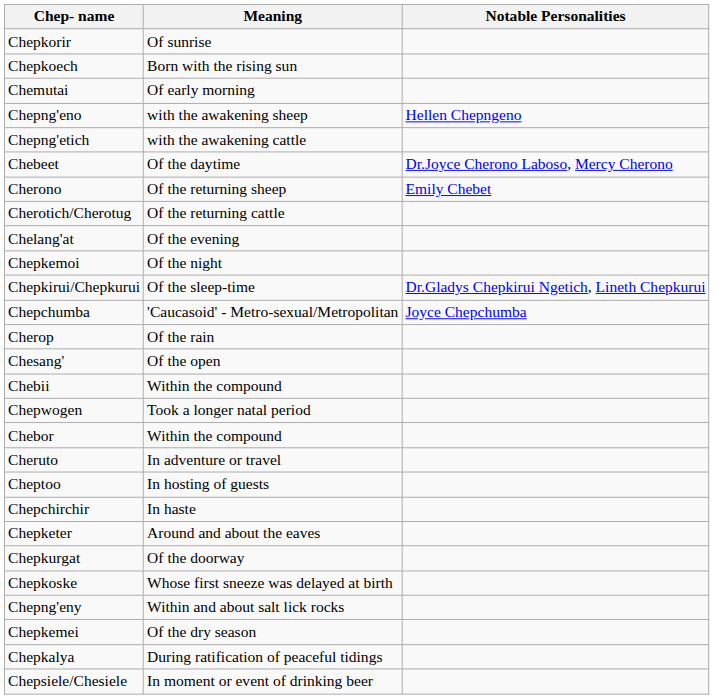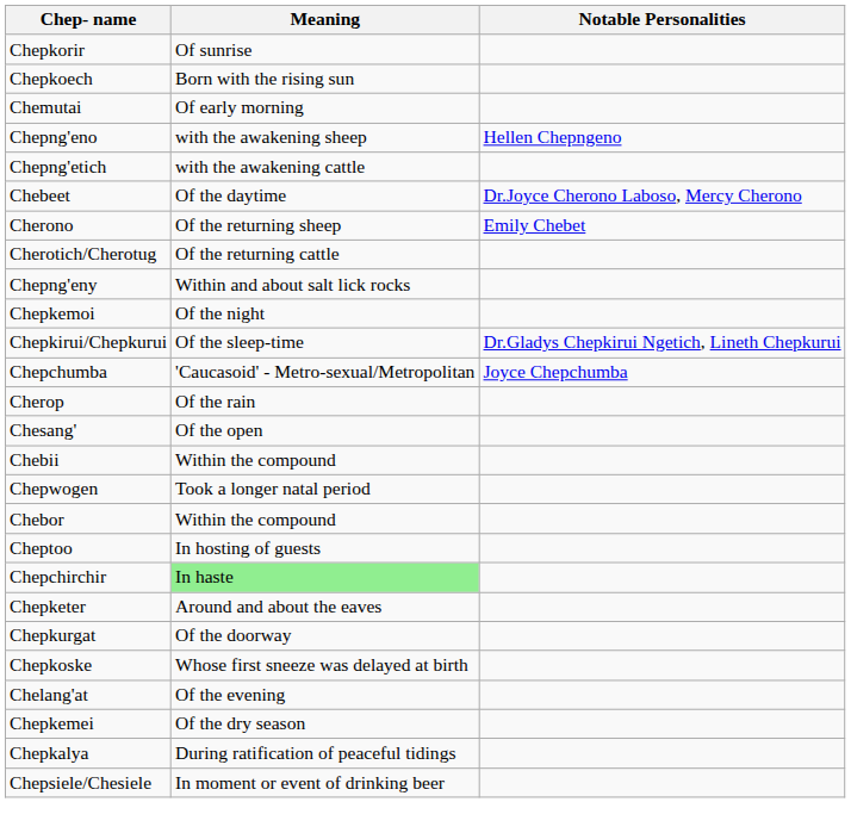 <table class="wikitable">
 <tr>
 <th>Chep- name</th>
 <th>Meaning</th>
 <th>Notable Personalities</th>
 </tr>
 <tr>
 <td>Chepkorir</td>
 <td>Of sunrise</td>
 <td></td>
 </tr>
 <tr>
 <td>Chepkoech</td>
 <td>Born with the rising sun</td>
 <td></td>
 </tr>
 <tr>
 <td>Chemutai</td>
 <td>Of early morning</td>
 <td></td>
 </tr>
 <tr>
 <td>Chepng'eno</td>
 <td>with the awakening sheep</td>
 <td><a href='#'>Hellen Chepngeno</a></td>
 </tr>
 <tr>
 <td>Chepng'etich</td>
 <td>with the awakening cattle</td>
 <td></td>
 </tr>
 <tr>
 <td>Chebeet</td>
 <td>Of the daytime</td>
 <td><a href='#'>Dr.Joyce Cherono Laboso</a>, <a href='#'>Mercy Cherono</a></td>
 </tr>
 <tr>
 <td>Cherono</td>
 <td>Of the returning sheep</td>
 <td><a href='#'>Emily Chebet</a></td>
 </tr>
 <tr>
 <td>Cherotich/Cherotug</td>
 <td>Of the returning cattle</td>
 <td></td>
 </tr>
 <tr>
-<td>Chelang'at</td>
-<td>Of the evening</td>
+<td>Chepng'eny</td>
+<td>Within and about salt lick rocks</td>
 <td></td>
 </tr>
 <tr>
 <td>Chepkemoi</td>
 <td>Of the night</td>
 <td></td>
 </tr>
 <tr>
 <td>Chepkirui/Chepkurui</td>
 <td>Of the sleep-time</td>
 <td><a href='#'>Dr.Gladys Chepkirui Ngetich</a>, <a href='#'>Lineth Chepkurui</a></td>
 </tr>
 <tr>
 <td>Chepchumba</td>
 <td>'Caucasoid' - Metro-sexual/Metropolitan</td>
 <td><a href='#'>Joyce Chepchumba</a></td>
 </tr>
 <tr>
 <td>Cherop</td>
 <td>Of the rain</td>
 <td></td>
 </tr>
 <tr>
 <td>Chesang'</td>
 <td>Of the open</td>
 <td></td>
 </tr>
 <tr>
 <td>Chebii</td>
 <td>Within the compound</td>
 <td></td>
 </tr>
 <tr>
 <td>Chepwogen</td>
 <td>Took a longer natal period</td>
 <td></td>
 </tr>
 <tr>
 <td>Chebor</td>
 <td>Within the compound</td>
 <td></td>
 </tr>
 <tr>
-<td>Cheruto</td>
-<td>In adventure or travel</td>
-<td></td>
-</tr>
-<tr>
 <td>Cheptoo</td>
 <td>In hosting of guests</td>
 <td></td>
 </tr>
 <tr>
 <td>Chepchirchir</td>
-<td>In haste</td>
+<td style="background: lightgreen;">In haste</td>
 <td></td>
 </tr>
 <tr>
 <td>Chepketer</td>
 <td>Around and about the eaves</td>
 <td></td>
 </tr>
 <tr>
 <td>Chepkurgat</td>
 <td>Of the doorway</td>
 <td></td>
 </tr>
 <tr>
 <td>Chepkoske</td>
 <td>Whose first sneeze was delayed at birth</td>
 <td></td>
 </tr>
 <tr>
-<td>Chepng'eny</td>
-<td>Within and about salt lick rocks</td>
+<td>Chelang'at</td>
+<td>Of the evening</td>
 <td></td>
 </tr>
 <tr>
 <td>Chepkemei</td>
 <td>Of the dry season</td>
 <td></td>
 </tr>
 <tr>
 <td>Chepkalya</td>
 <td>During ratification of peaceful tidings</td>
 <td></td>
 </tr>
 <tr>
 <td>Chepsiele/Chesiele</td>
 <td>In moment or event of drinking beer</td>
 <td></td>
 </tr>
 </table>
